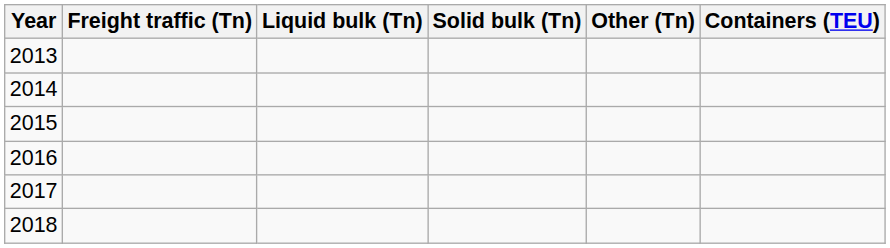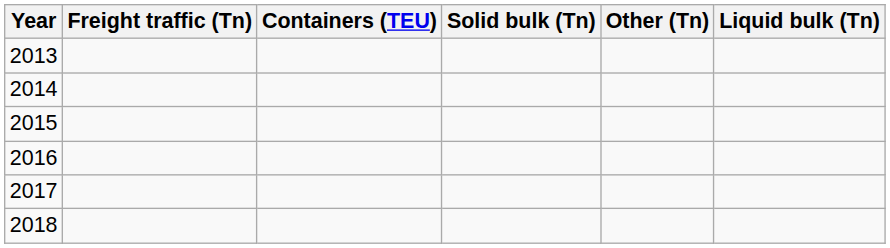 <table class="wikitable sortable" style="margin:1em auto;">
 <tr>
 <th>Year</th>
 <th>Freight traffic (Tn)</th>
-<th>Liquid bulk (Tn)</th>
+<th>Containers (<a href='#'>TEU</a>)</th>
 <th>Solid bulk (Tn)</th>
 <th>Other (Tn)</th>
-<th>Containers (<a href='#'>TEU</a>)</th>
+<th>Liquid bulk (Tn)</th>
 </tr>
 <tr>
 <td align = "center">2013</td>
 <td align = "right"></td>
 <td align = "right"></td>
 <td align = "right"></td>
 <td align = "right"></td>
 <td align = "right"></td>
 </tr>
 <tr>
 <td align = "center">2014</td>
 <td align = "right"></td>
 <td align = "right"></td>
 <td align = "right"></td>
 <td align = "right"></td>
 <td align = "right"></td>
 </tr>
 <tr>
 <td align = "center">2015</td>
 <td align = "right"></td>
 <td align = "right"></td>
 <td align = "right"></td>
 <td align = "right"></td>
 <td align = "right"></td>
 </tr>
 <tr>
 <td align = "center">2016</td>
 <td align = "right"></td>
 <td align = "right"></td>
 <td align = "right"></td>
 <td align = "right"></td>
 <td align = "right"></td>
 </tr>
 <tr>
 <td align = "center">2017</td>
 <td align = "right"></td>
 <td align = "right"></td>
 <td align = "right"></td>
 <td align = "right"></td>
 <td align = "right"></td>
 </tr>
 <tr>
 <td align = "center">2018</td>
 <td align = "right"></td>
 <td align = "right"></td>
 <td align = "right"></td>
 <td align = "right"></td>
 <td align = "right"></td>
 </tr>
 </table>
